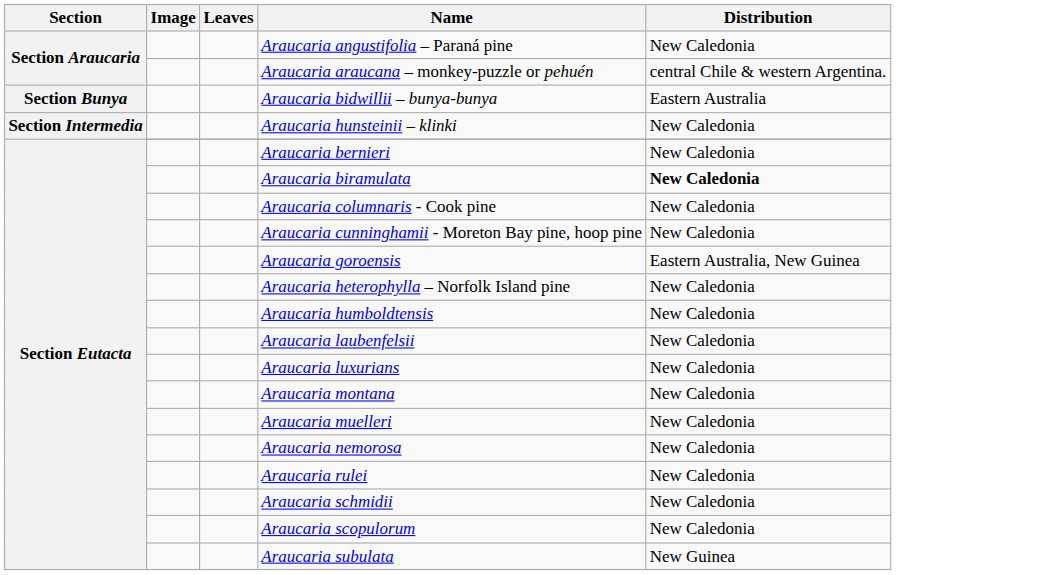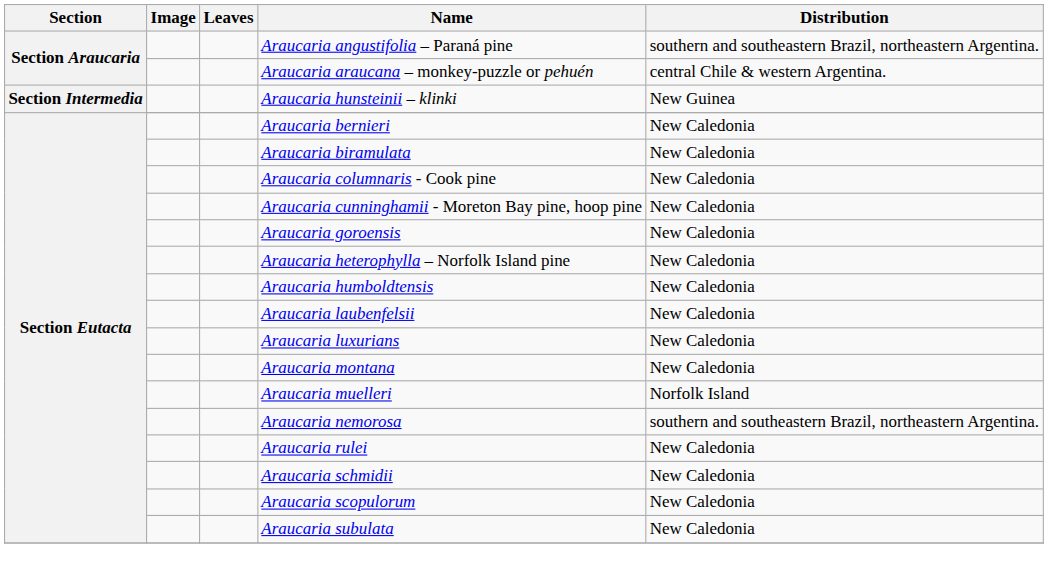 <table class="wikitable">
 <tr>
 <th>Section</th>
 <th>Image</th>
 <th>Leaves</th>
 <th>Name</th>
 <th>Distribution</th>
 </tr>
 <tr>
 <th rowspan="2" style="text-align:center;">Section <em>Araucaria</em> </th>
 <td></td>
 <td></td>
 <td><em><a href='#'>Araucaria angustifolia</a></em> – Paraná pine</td>
-<td>New Caledonia</td>
+<td>southern and southeastern Brazil, northeastern Argentina.</td>
 </tr>
 <tr>
 <td></td>
 <td></td>
 <td><em><a href='#'>Araucaria araucana</a></em> – monkey-puzzle or <em>pehuén</em></td>
 <td>central Chile & western Argentina.</td>
 </tr>
 <tr>
-<th rowspan="1" style="text-align:center;">Section <em>Bunya</em> </th>
-<td></td>
-<td></td>
-<td><em><a href='#'>Araucaria bidwillii</a></em> – <em>bunya-bunya</em></td>
-<td>Eastern Australia</td>
-</tr>
-<tr>
 <th rowspan="1" style="text-align:center;">Section <em>Intermedia</em> </th>
 <td></td>
 <td></td>
 <td><em><a href='#'>Araucaria hunsteinii</a></em> – <em>klinki</em></td>
-<td>New Caledonia</td>
+<td>New Guinea</td>
 </tr>
 <tr>
 <th rowspan="17" style="text-align:center;">Section <em>Eutacta</em> </th>
 </tr>
 <tr>
 <td></td>
 <td></td>
 <td><em><a href='#'>Araucaria bernieri</a></em></td>
 <td>New Caledonia</td>
 </tr>
 <tr>
 <td></td>
 <td></td>
 <td><em><a href='#'>Araucaria biramulata</a></em></td>
-<td><strong>New Caledonia</strong></td>
+<td>New Caledonia</td>
 </tr>
 <tr>
 <td></td>
 <td></td>
 <td><em><a href='#'>Araucaria columnaris</a></em> - Cook pine</td>
 <td>New Caledonia</td>
 </tr>
 <tr>
 <td></td>
 <td></td>
 <td><em><a href='#'>Araucaria cunninghamii</a></em> - Moreton Bay pine, hoop pine</td>
 <td>New Caledonia</td>
 </tr>
 <tr>
 <td></td>
 <td></td>
 <td><em><a href='#'>Araucaria goroensis</a></em></td>
-<td>Eastern Australia, New Guinea</td>
+<td>New Caledonia</td>
 </tr>
 <tr>
 <td></td>
 <td></td>
 <td><em><a href='#'>Araucaria heterophylla</a></em> – Norfolk Island pine</td>
 <td>New Caledonia</td>
 </tr>
 <tr>
 <td></td>
 <td></td>
 <td><em><a href='#'>Araucaria humboldtensis</a></em></td>
 <td>New Caledonia</td>
 </tr>
 <tr>
 <td></td>
 <td></td>
 <td><em><a href='#'>Araucaria laubenfelsii</a></em></td>
 <td>New Caledonia</td>
 </tr>
 <tr>
 <td></td>
 <td></td>
 <td><em><a href='#'>Araucaria luxurians</a></em></td>
 <td>New Caledonia</td>
 </tr>
 <tr>
 <td></td>
 <td></td>
 <td><em><a href='#'>Araucaria montana</a></em></td>
 <td>New Caledonia</td>
 </tr>
 <tr>
 <td></td>
 <td></td>
 <td><em><a href='#'>Araucaria muelleri</a></em></td>
-<td>New Caledonia</td>
+<td>Norfolk Island</td>
 </tr>
 <tr>
 <td></td>
 <td></td>
 <td><em><a href='#'>Araucaria nemorosa</a></em></td>
-<td>New Caledonia</td>
+<td>southern and southeastern Brazil, northeastern Argentina.</td>
 </tr>
 <tr>
 <td></td>
 <td></td>
 <td><em><a href='#'>Araucaria rulei</a></em></td>
 <td>New Caledonia</td>
 </tr>
 <tr>
 <td></td>
 <td></td>
 <td><em><a href='#'>Araucaria schmidii</a></em></td>
 <td>New Caledonia</td>
 </tr>
 <tr>
 <td></td>
 <td></td>
 <td><em><a href='#'>Araucaria scopulorum</a></em></td>
 <td>New Caledonia</td>
 </tr>
 <tr>
 <td></td>
 <td></td>
 <td><em><a href='#'>Araucaria subulata</a></em></td>
-<td>New Guinea</td>
+<td>New Caledonia</td>
 </tr>
 <tr>
 </tr>
 </table>
